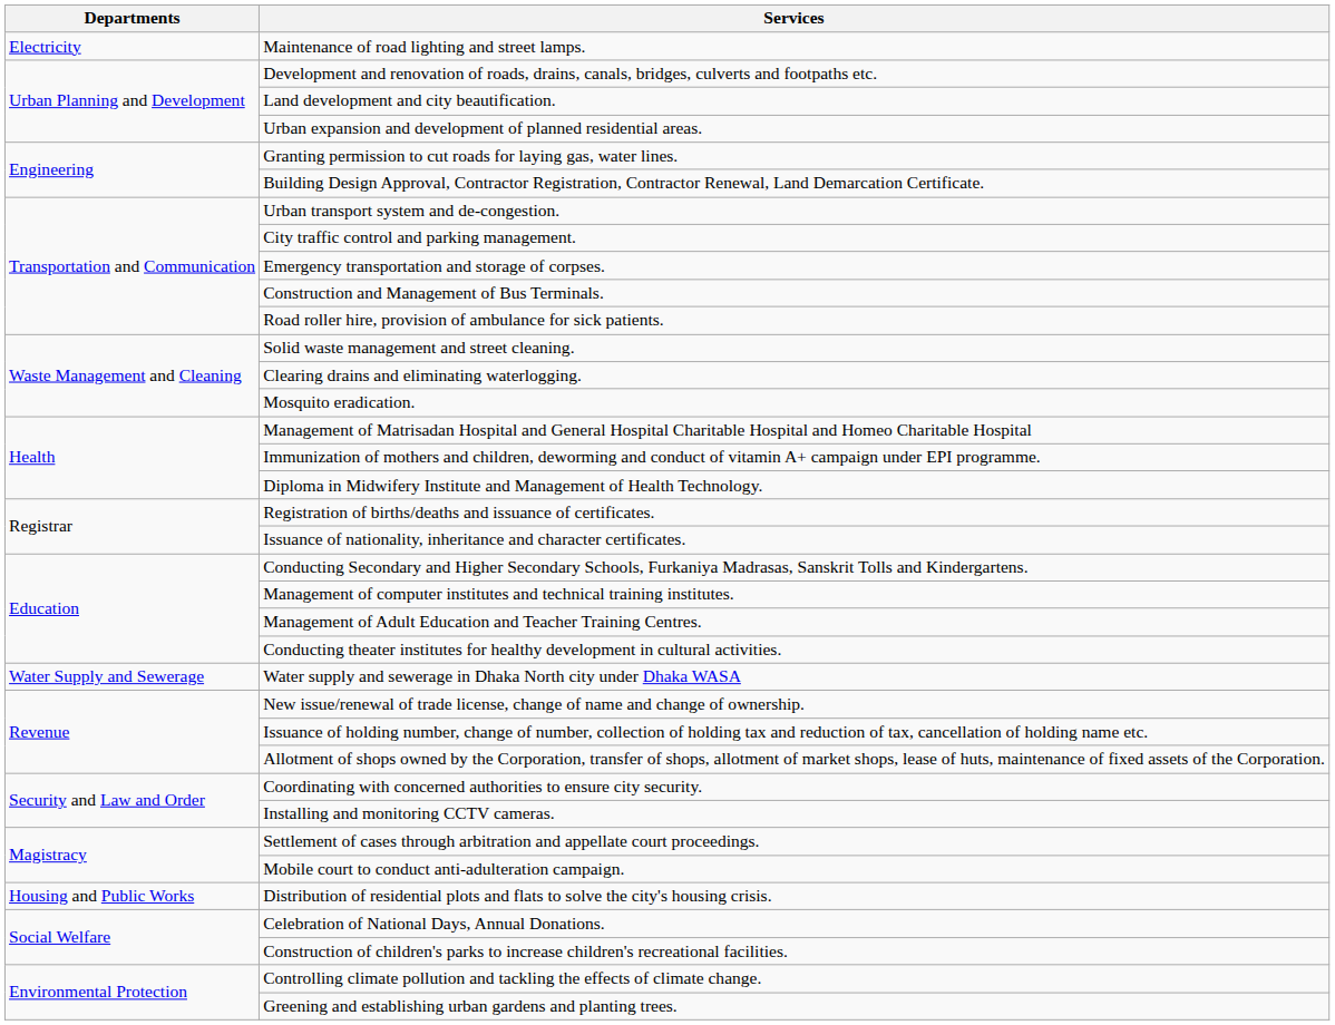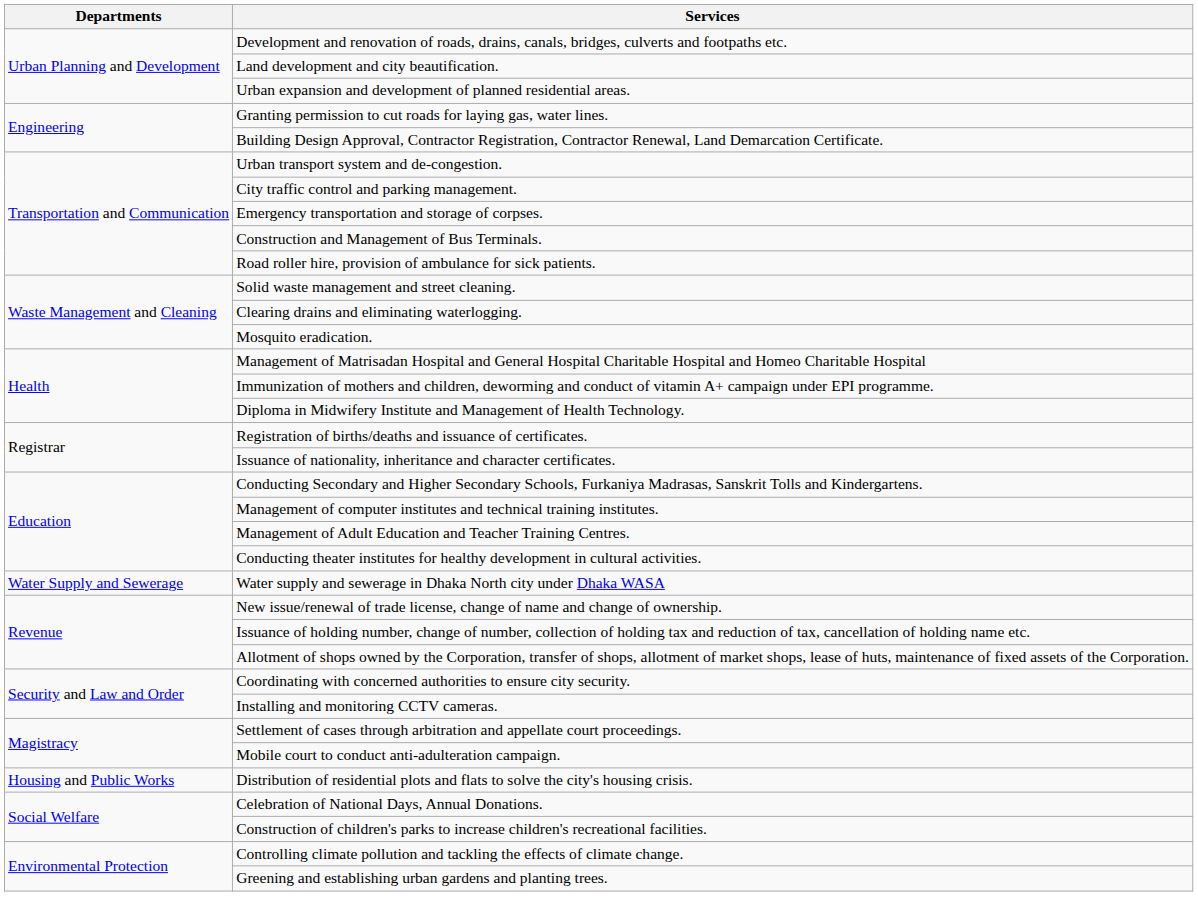 <table class="wikitable">
 <tr>
 <th>Departments</th>
 <th>Services</th>
-</tr>
-<tr>
-<td><a href='#'>Electricity</a></td>
-<td>Maintenance of road lighting and street lamps.</td>
 </tr>
 <tr>
 <td rowspan="3"><a href='#'>Urban Planning</a> and <a href='#'>Development</a></td>
 <td>Development and renovation of roads, drains, canals, bridges, culverts and footpaths etc.</td>
 </tr>
 <tr>
 <td>Land development and city beautification.</td>
 </tr>
 <tr>
 <td>Urban expansion and development of planned residential areas.</td>
 </tr>
 <tr>
 <td rowspan="2"><a href='#'>Engineering</a></td>
 <td>Granting permission to cut roads for laying gas, water lines.</td>
 </tr>
 <tr>
 <td>Building Design Approval, Contractor Registration, Contractor Renewal, Land Demarcation Certificate.</td>
 </tr>
 <tr>
 <td rowspan="5"><a href='#'>Transportation</a> and <a href='#'>Communication</a></td>
 <td>Urban transport system and de-congestion.</td>
 </tr>
 <tr>
 <td>City traffic control and parking management.</td>
 </tr>
 <tr>
 <td>Emergency transportation and storage of corpses.</td>
 </tr>
 <tr>
 <td>Construction and Management of Bus Terminals.</td>
 </tr>
 <tr>
 <td>Road roller hire, provision of ambulance for sick patients.</td>
 </tr>
 <tr>
 <td rowspan="3"><a href='#'>Waste Management</a> and <a href='#'>Cleaning</a></td>
 <td>Solid waste management and street cleaning.</td>
 </tr>
 <tr>
 <td>Clearing drains and eliminating waterlogging.</td>
 </tr>
 <tr>
 <td>Mosquito eradication.</td>
 </tr>
 <tr>
 <td rowspan="3"><a href='#'>Health</a></td>
 <td>Management of Matrisadan Hospital and General Hospital Charitable Hospital and Homeo Charitable Hospital</td>
 </tr>
 <tr>
 <td>Immunization of mothers and children, deworming and conduct of vitamin A+ campaign under EPI programme.</td>
 </tr>
 <tr>
 <td>Diploma in Midwifery Institute and Management of Health Technology.</td>
 </tr>
 <tr>
 <td rowspan="2">Registrar</td>
 <td>Registration of births/deaths and issuance of certificates.</td>
 </tr>
 <tr>
 <td>Issuance of nationality, inheritance and character certificates.</td>
 </tr>
 <tr>
 <td rowspan="4"><a href='#'>Education</a></td>
 <td>Conducting Secondary and Higher Secondary Schools, Furkaniya Madrasas, Sanskrit Tolls and Kindergartens.</td>
 </tr>
 <tr>
 <td>Management of computer institutes and technical training institutes.</td>
 </tr>
 <tr>
 <td>Management of Adult Education and Teacher Training Centres.</td>
 </tr>
 <tr>
 <td>Conducting theater institutes for healthy development in cultural activities.</td>
 </tr>
 <tr>
 <td><a href='#'>Water Supply and Sewerage</a></td>
 <td>Water supply and sewerage in Dhaka North city under <a href='#'>Dhaka WASA</a></td>
 </tr>
 <tr>
 <td rowspan="3"><a href='#'>Revenue</a></td>
 <td>New issue/renewal of trade license, change of name and change of ownership.</td>
 </tr>
 <tr>
 <td>Issuance of holding number, change of number, collection of holding tax and reduction of tax, cancellation of holding name etc.</td>
 </tr>
 <tr>
 <td>Allotment of shops owned by the Corporation, transfer of shops, allotment of market shops, lease of huts, maintenance of fixed assets of the Corporation.</td>
 </tr>
 <tr>
 <td rowspan="2"><a href='#'>Security</a> and <a href='#'>Law and Order</a></td>
 <td>Coordinating with concerned authorities to ensure city security.</td>
 </tr>
 <tr>
 <td>Installing and monitoring CCTV cameras.</td>
 </tr>
 <tr>
 <td rowspan="2"><a href='#'>Magistracy</a></td>
 <td>Settlement of cases through arbitration and appellate court proceedings.</td>
 </tr>
 <tr>
 <td>Mobile court to conduct anti-adulteration campaign.</td>
 </tr>
 <tr>
 <td><a href='#'>Housing</a> and <a href='#'>Public Works</a></td>
 <td>Distribution of residential plots and flats to solve the city's housing crisis.</td>
 </tr>
 <tr>
 <td rowspan="2"><a href='#'>Social Welfare</a></td>
 <td>Celebration of National Days, Annual Donations.</td>
 </tr>
 <tr>
 <td>Construction of children's parks to increase children's recreational facilities.</td>
 </tr>
 <tr>
 <td rowspan="2"><a href='#'>Environmental Protection</a></td>
 <td>Controlling climate pollution and tackling the effects of climate change.</td>
 </tr>
 <tr>
 <td>Greening and establishing urban gardens and planting trees.</td>
 </tr>
 </table>
